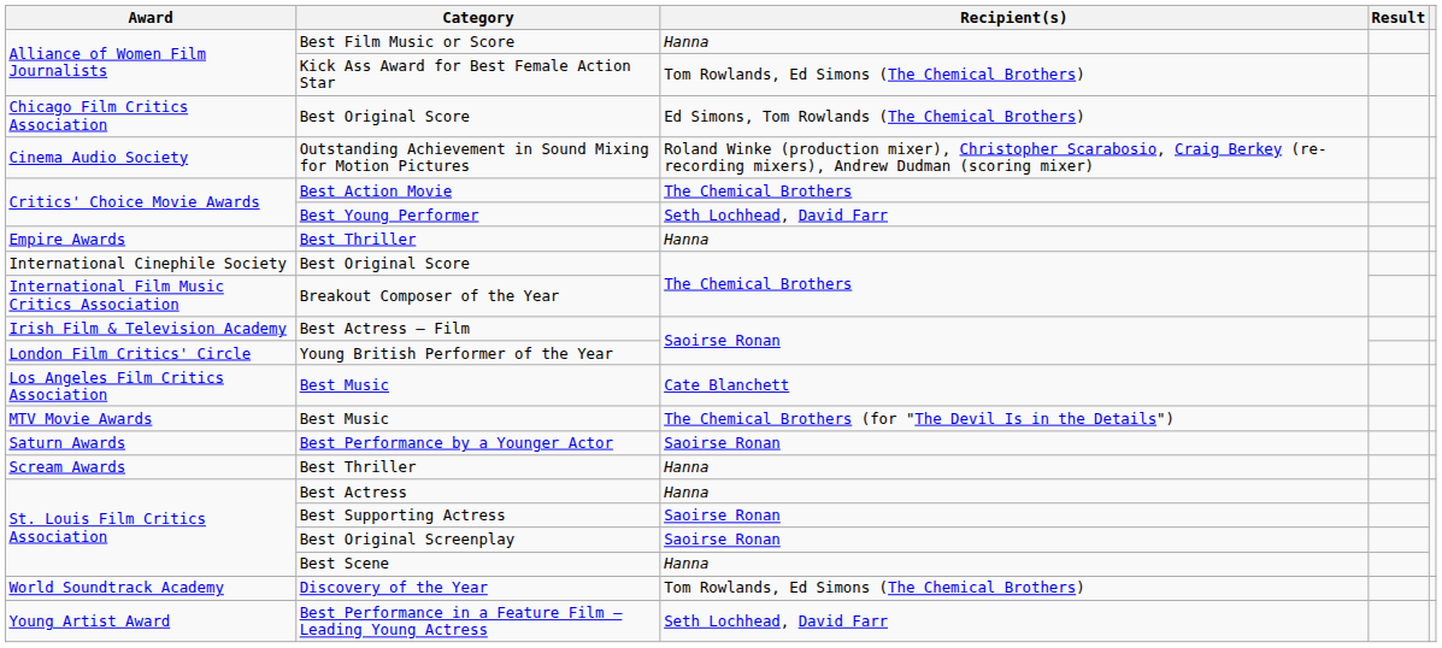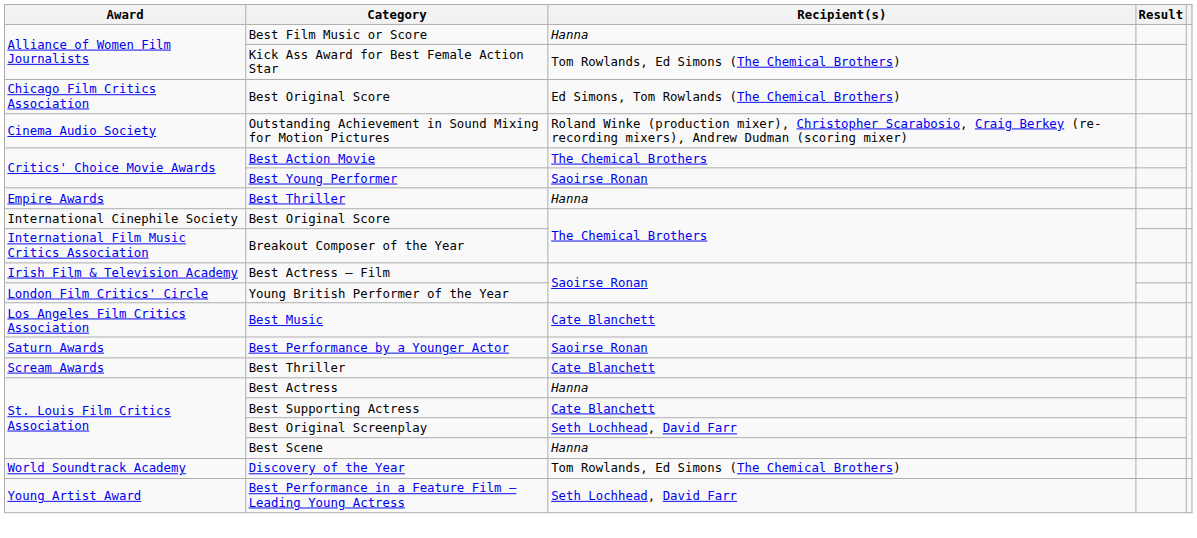 <table class="wikitable plainrowheaders sortable">
 <tr>
 <th scope="col">Award</th>
 <th scope="col">Category</th>
 <th scope="col">Recipient(s)</th>
 <th scope="col">Result</th>
 <th scope=col class="unsortable"></th>
 </tr>
 <tr>
 <td rowspan=2><a href='#'>Alliance of Women Film Journalists</a></td>
 <td>Best Film Music or Score</td>
 <td><em>Hanna</em></td>
 <td></td>
 <td rowspan=2 style="text-align:center;"></td>
 </tr>
 <tr>
 <td>Kick Ass Award for Best Female Action Star</td>
 <td>Tom Rowlands, Ed Simons (<a href='#'>The Chemical Brothers</a>)</td>
 <td></td>
 </tr>
 <tr>
 <td><a href='#'>Chicago Film Critics Association</a></td>
 <td>Best Original Score</td>
 <td>Ed Simons, Tom Rowlands (<a href='#'>The Chemical Brothers</a>)</td>
 <td></td>
 <td style="text-align:center;"></td>
 </tr>
 <tr>
 <td><a href='#'>Cinema Audio Society</a></td>
 <td>Outstanding Achievement in Sound Mixing for Motion Pictures</td>
 <td>Roland Winke (production mixer), <a href='#'>Christopher Scarabosio</a>, <a href='#'>Craig Berkey</a> (re-recording mixers), Andrew Dudman (scoring mixer)</td>
 <td></td>
 <td style="text-align:center;"></td>
 </tr>
 <tr>
 <td rowspan=2><a href='#'>Critics' Choice Movie Awards</a></td>
 <td><a href='#'>Best Action Movie</a></td>
 <td><a href='#'>The Chemical Brothers</a></td>
 <td></td>
 <td rowspan=2 style="text-align:center;"></td>
 </tr>
 <tr>
 <td><a href='#'>Best Young Performer</a></td>
-<td><a href='#'>Seth Lochhead</a>, <a href='#'>David Farr</a></td>
+<td><a href='#'>Saoirse Ronan</a></td>
 <td></td>
 </tr>
 <tr>
 <td><a href='#'>Empire Awards</a></td>
 <td><a href='#'>Best Thriller</a></td>
 <td><em>Hanna</em></td>
 <td></td>
 <td style="text-align:center;"></td>
 </tr>
 <tr>
 <td>International Cinephile Society</td>
 <td>Best Original Score</td>
 <td rowspan="2"><a href='#'>The Chemical Brothers</a></td>
 <td></td>
 <td style="text-align:center;"></td>
 </tr>
 <tr>
 <td><a href='#'>International Film Music Critics Association</a></td>
 <td>Breakout Composer of the Year</td>
 <td></td>
 <td style="text-align:center;"></td>
 </tr>
 <tr>
 <td><a href='#'>Irish Film & Television Academy</a></td>
 <td>Best Actress – Film</td>
 <td rowspan="2"><a href='#'>Saoirse Ronan</a></td>
 <td></td>
 <td style="text-align:center;"></td>
 </tr>
 <tr>
 <td><a href='#'>London Film Critics' Circle</a></td>
 <td>Young British Performer of the Year</td>
 <td></td>
 <td style="text-align:center;"></td>
 </tr>
 <tr>
 <td><a href='#'>Los Angeles Film Critics Association</a></td>
 <td><a href='#'>Best Music</a></td>
 <td><a href='#'>Cate Blanchett</a></td>
 <td></td>
 <td style="text-align:center;"></td>
 </tr>
 <tr>
-<td><a href='#'>MTV Movie Awards</a></td>
-<td>Best Music</td>
-<td><a href='#'>The Chemical Brothers</a> (for "<a href='#'>The Devil Is in the Details</a>")</td>
-<td></td>
-<td style="text-align:center;"></td>
-</tr>
-<tr>
 <td><a href='#'>Saturn Awards</a></td>
 <td><a href='#'>Best Performance by a Younger Actor</a></td>
 <td><a href='#'>Saoirse Ronan</a></td>
 <td></td>
 <td style="text-align:center;"></td>
 </tr>
 <tr>
 <td><a href='#'>Scream Awards</a></td>
 <td>Best Thriller</td>
-<td><em>Hanna</em></td>
+<td><a href='#'>Cate Blanchett</a></td>
 <td></td>
 <td style="text-align:center;"></td>
 </tr>
 <tr>
 <td rowspan=4><a href='#'>St. Louis Film Critics Association</a></td>
 <td>Best Actress</td>
 <td><em>Hanna</em></td>
 <td></td>
 <td rowspan=4 style="text-align:center;"></td>
 </tr>
 <tr>
 <td>Best Supporting Actress</td>
-<td><a href='#'>Saoirse Ronan</a></td>
+<td><a href='#'>Cate Blanchett</a></td>
 <td></td>
 </tr>
 <tr>
 <td>Best Original Screenplay</td>
-<td><a href='#'>Saoirse Ronan</a></td>
+<td><a href='#'>Seth Lochhead</a>, <a href='#'>David Farr</a></td>
 <td></td>
 </tr>
 <tr>
 <td>Best Scene</td>
 <td><em>Hanna</em> </td>
 <td></td>
 </tr>
 <tr>
 <td><a href='#'>World Soundtrack Academy</a></td>
 <td><a href='#'>Discovery of the Year</a></td>
 <td>Tom Rowlands, Ed Simons (<a href='#'>The Chemical Brothers</a>)</td>
 <td></td>
 <td style="text-align:center;"></td>
 </tr>
 <tr>
 <td><a href='#'>Young Artist Award</a></td>
 <td><a href='#'>Best Performance in a Feature Film – Leading Young Actress</a></td>
 <td><a href='#'>Seth Lochhead</a>, <a href='#'>David Farr</a></td>
 <td></td>
 <td style="text-align:center;"></td>
 </tr>
 </table>
